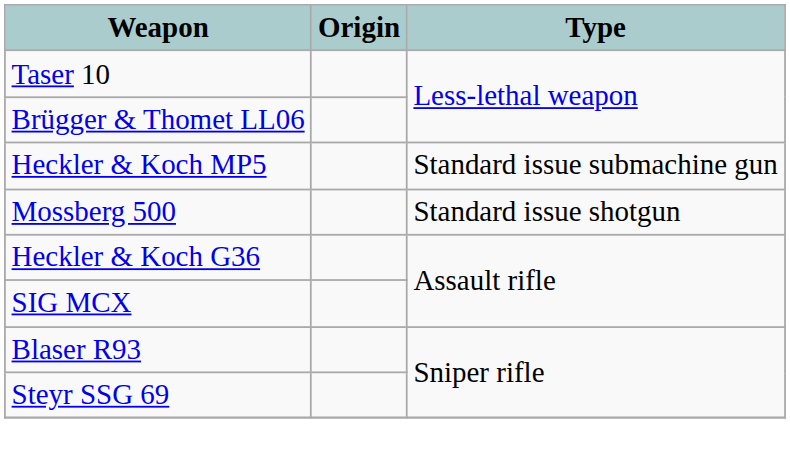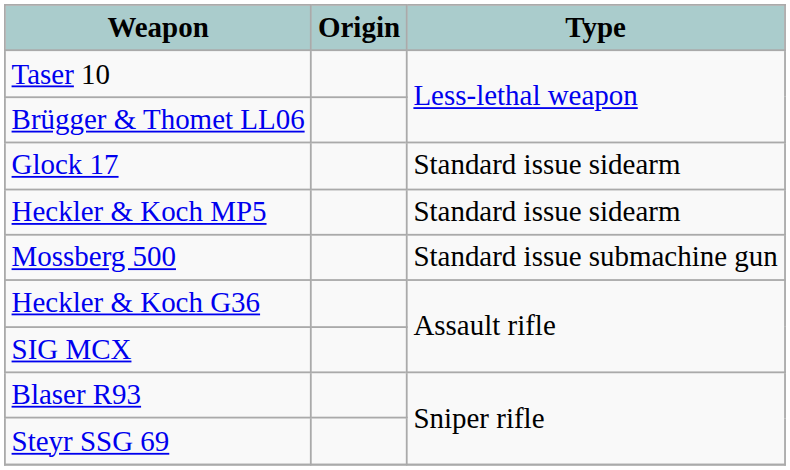 <table class="wikitable">
 <tr>
 <th style="text-align:center; background:#acc;">Weapon</th>
 <th style="text-align: center; background:#acc;">Origin</th>
 <th style="text-align:l center; background:#acc;">Type</th>
 </tr>
 <tr>
 <td><a href='#'>Taser</a> 10</td>
 <td></td>
 <td rowspan="2"><a href='#'>Less-lethal weapon</a></td>
 </tr>
 <tr>
 <td><a href='#'>Brügger & Thomet LL06</a></td>
 <td></td>
 </tr>
 <tr>
+<td><a href='#'>Glock 17</a></td>
+<td></td>
+<td>Standard issue sidearm</td>
+</tr>
+<tr>
 <td><a href='#'>Heckler & Koch MP5</a></td>
 <td></td>
-<td>Standard issue submachine gun</td>
+<td>Standard issue sidearm</td>
 </tr>
 <tr>
 <td><a href='#'>Mossberg 500</a></td>
 <td></td>
-<td>Standard issue shotgun</td>
+<td>Standard issue submachine gun</td>
 </tr>
 <tr>
 <td><a href='#'>Heckler & Koch G36</a></td>
 <td></td>
 <td rowspan="2">Assault rifle</td>
 </tr>
 <tr>
 <td><a href='#'>SIG MCX</a></td>
 <td></td>
 </tr>
 <tr>
 <td><a href='#'>Blaser R93</a></td>
 <td></td>
 <td rowspan="2">Sniper rifle</td>
 </tr>
 <tr>
 <td><a href='#'>Steyr SSG 69</a></td>
 <td></td>
 </tr>
 <tr>
 </tr>
 </table>
